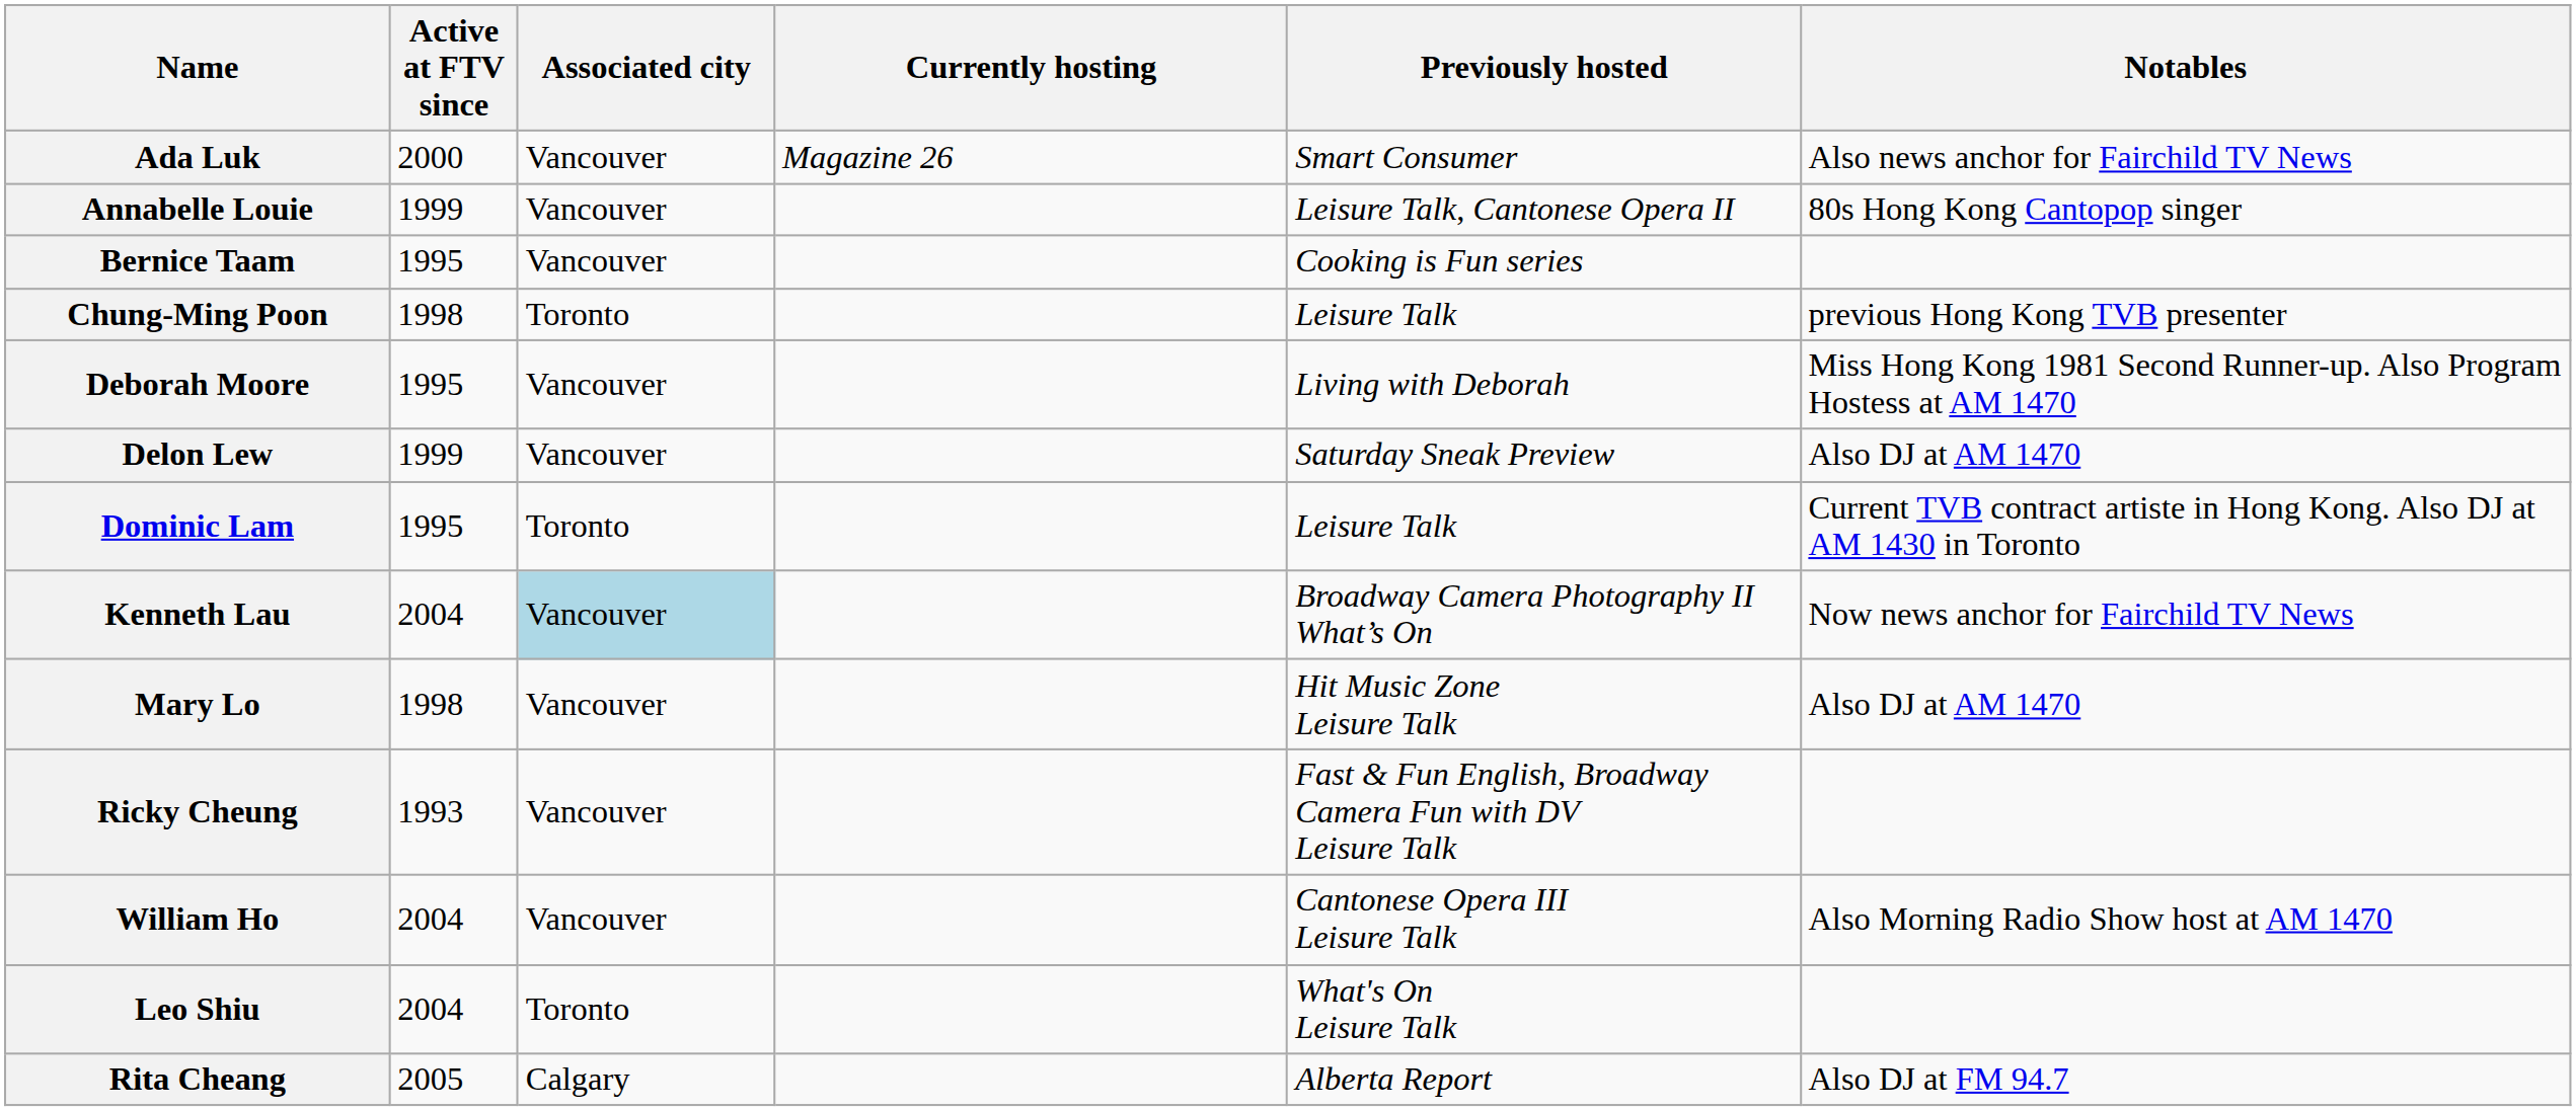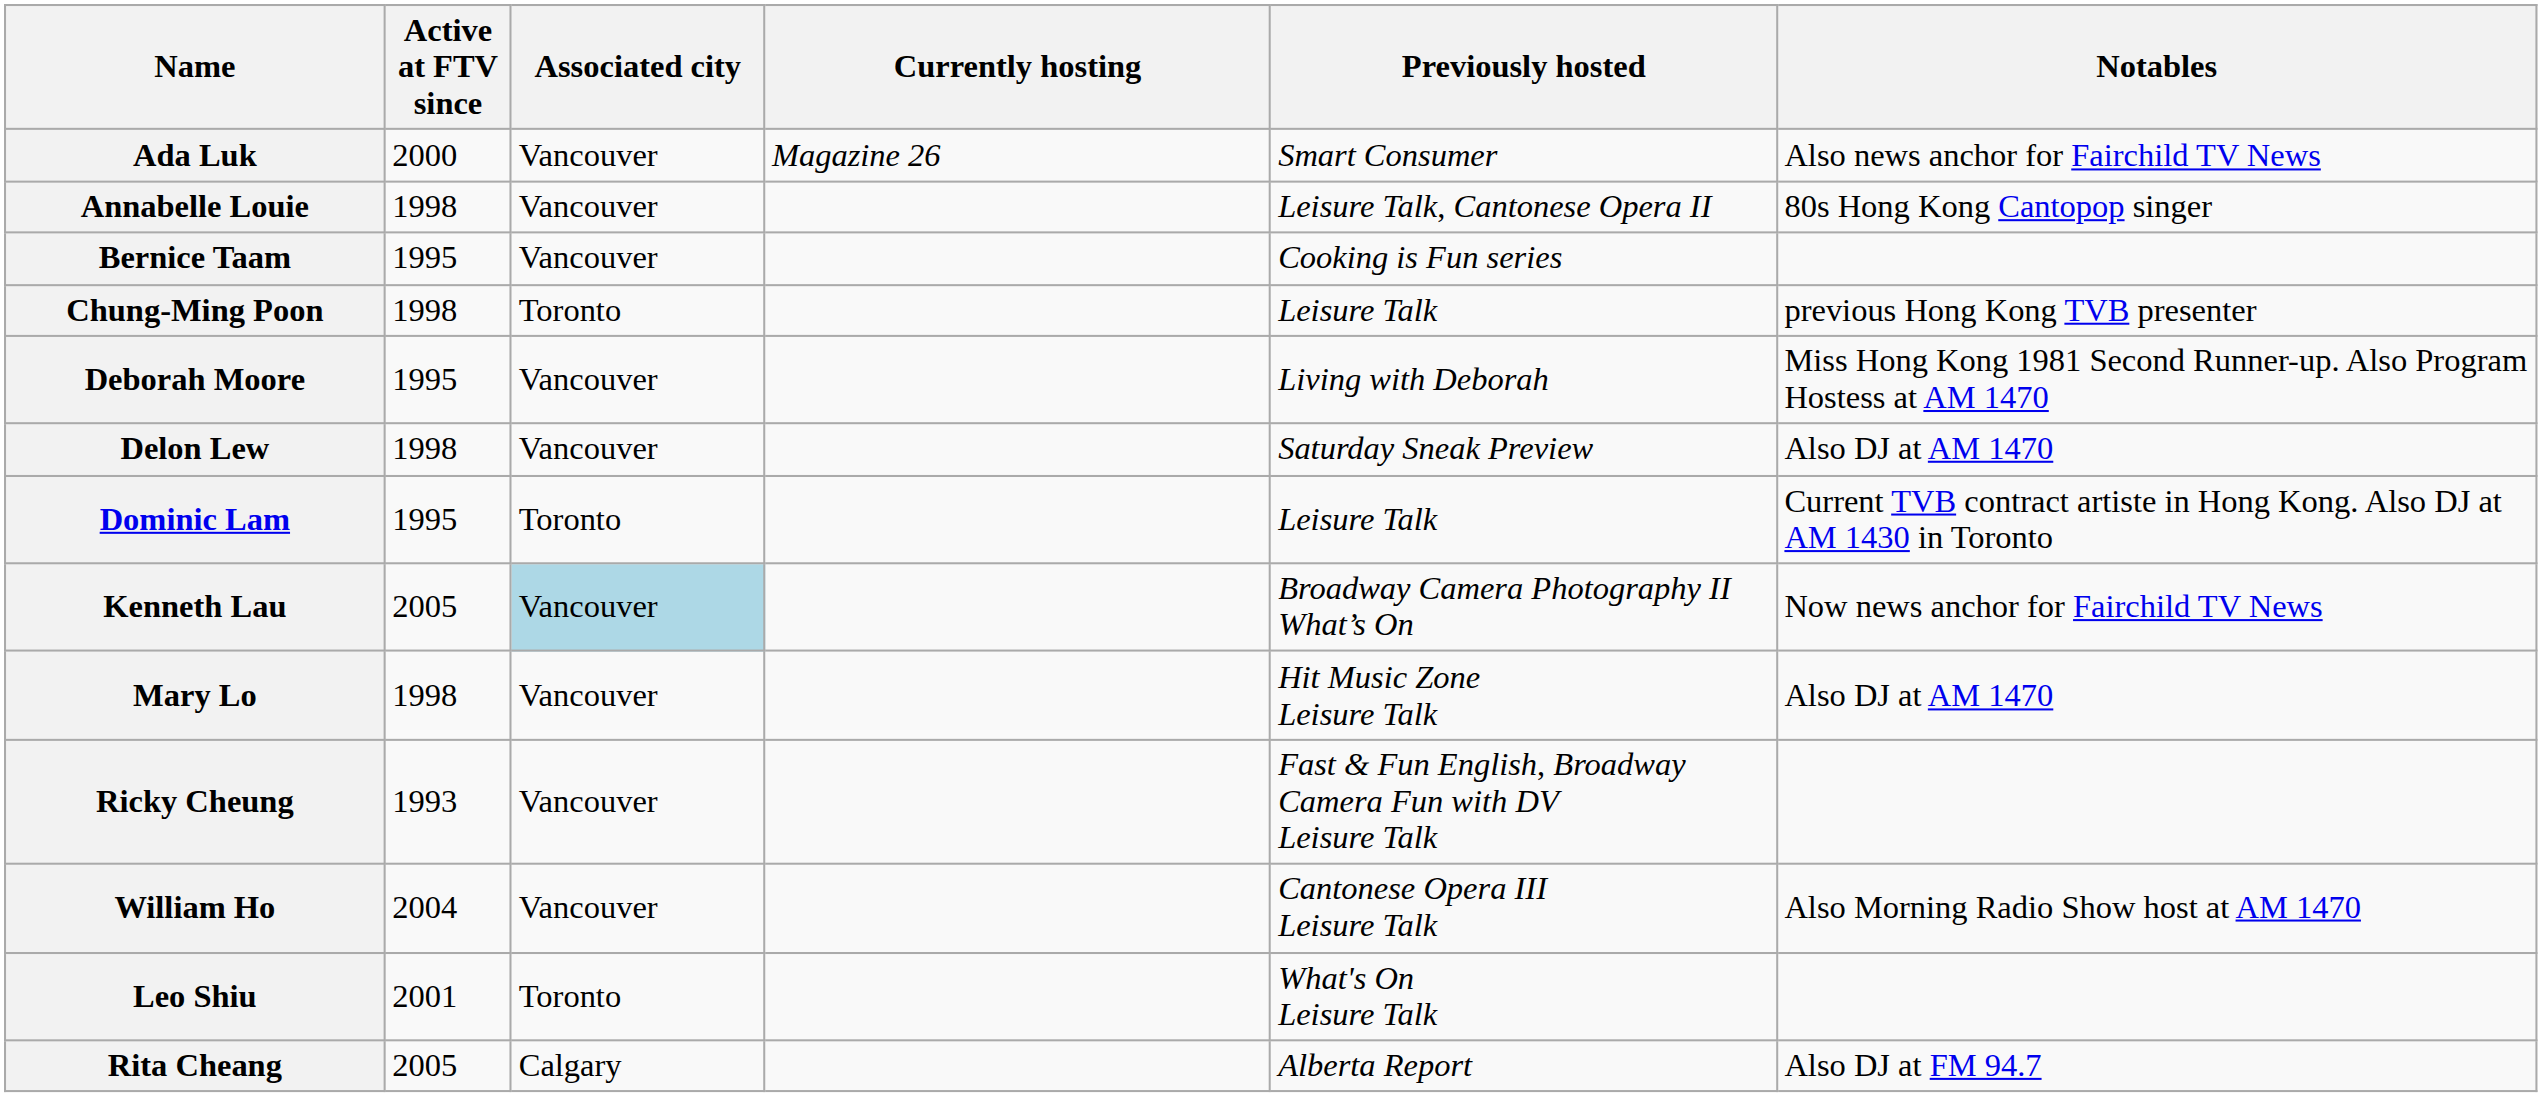 <table class="wikitable sortable">
 <tr>
 <th width="15%">Name</th>
 <th width="5%">Active at FTV since</th>
 <th width="10%">Associated city</th>
 <th width="20%">Currently hosting</th>
 <th width="20%">Previously hosted</th>
 <th width="30%">Notables</th>
 </tr>
 <tr>
 <th>Ada Luk<br></th>
 <td>2000</td>
 <td>Vancouver</td>
 <td><em>Magazine 26</em></td>
 <td><em>Smart Consumer</em></td>
 <td>Also news anchor for <a href='#'>Fairchild TV News</a></td>
 </tr>
 <tr>
 <th>Annabelle Louie<br></th>
-<td>1999</td>
+<td>1998</td>
 <td>Vancouver</td>
 <td></td>
 <td><em>Leisure Talk</em>, <em>Cantonese Opera II</em></td>
 <td>80s Hong Kong <a href='#'>Cantopop</a> singer</td>
 </tr>
 <tr>
 <th>Bernice Taam<br></th>
 <td>1995</td>
 <td>Vancouver</td>
 <td></td>
 <td><em>Cooking is Fun series</em></td>
 <td></td>
 </tr>
 <tr>
 <th>Chung-Ming Poon<br></th>
 <td>1998</td>
 <td>Toronto</td>
 <td></td>
 <td><em>Leisure Talk</em></td>
 <td>previous Hong Kong <a href='#'>TVB</a> presenter</td>
 </tr>
 <tr>
 <th>Deborah Moore<br></th>
 <td>1995</td>
 <td>Vancouver</td>
 <td></td>
 <td><em>Living with Deborah</em></td>
 <td>Miss Hong Kong 1981 Second Runner-up. Also Program Hostess at <a href='#'>AM 1470</a></td>
 </tr>
 <tr>
 <th>Delon Lew<br></th>
-<td>1999</td>
+<td>1998</td>
 <td>Vancouver</td>
 <td></td>
 <td><em>Saturday Sneak Preview</em></td>
 <td>Also DJ at <a href='#'>AM 1470</a></td>
 </tr>
 <tr>
 <th><a href='#'>Dominic Lam</a><br></th>
 <td>1995</td>
 <td>Toronto</td>
 <td></td>
 <td><em>Leisure Talk</em></td>
 <td>Current <a href='#'>TVB</a> contract artiste in Hong Kong. Also DJ at <a href='#'>AM 1430</a> in Toronto</td>
 </tr>
 <tr>
 <th>Kenneth Lau<br></th>
-<td>2004</td>
+<td>2005</td>
 <td style="background: lightblue;">Vancouver</td>
 <td></td>
 <td><em>Broadway Camera Photography II</em><br><em>What’s On</em></td>
 <td>Now news anchor for <a href='#'>Fairchild TV News</a></td>
 </tr>
 <tr>
 <th>Mary Lo<br></th>
 <td>1998</td>
 <td>Vancouver</td>
 <td></td>
 <td><em>Hit Music Zone</em><br><em>Leisure Talk</em></td>
 <td>Also DJ at <a href='#'>AM 1470</a></td>
 </tr>
 <tr>
 <th>Ricky Cheung<br></th>
 <td>1993</td>
 <td>Vancouver</td>
 <td></td>
 <td><em>Fast & Fun English</em>, <em>Broadway Camera Fun with DV</em><br><em>Leisure Talk</em></td>
 <td></td>
 </tr>
 <tr>
 <th>William Ho<br></th>
 <td>2004</td>
 <td>Vancouver</td>
 <td></td>
 <td><em>Cantonese Opera III</em><br><em>Leisure Talk</em></td>
 <td>Also Morning Radio Show host at <a href='#'>AM 1470</a></td>
 </tr>
 <tr>
 <th>Leo Shiu<br></th>
-<td>2004</td>
+<td>2001</td>
 <td>Toronto</td>
 <td></td>
 <td><em>What's On</em><br><em>Leisure Talk</em></td>
 <td></td>
 </tr>
 <tr>
 <th>Rita Cheang<br></th>
 <td>2005</td>
 <td>Calgary</td>
 <td></td>
 <td><em>Alberta Report</em></td>
 <td>Also DJ at <a href='#'>FM 94.7</a></td>
 </tr>
 </table>
